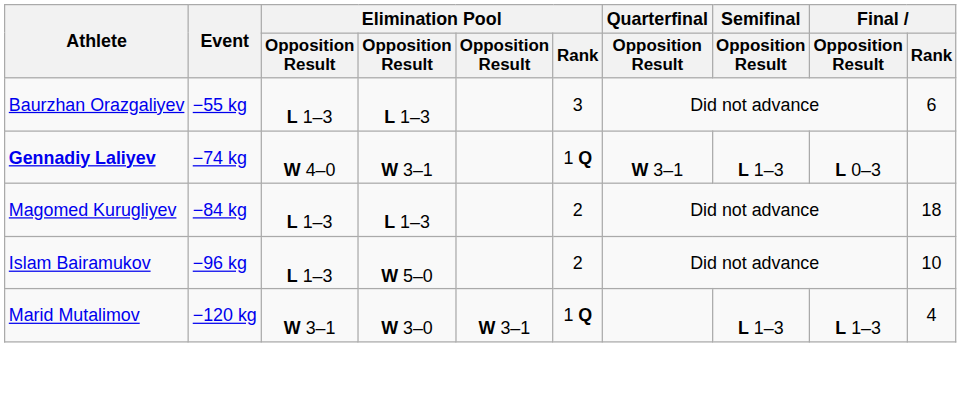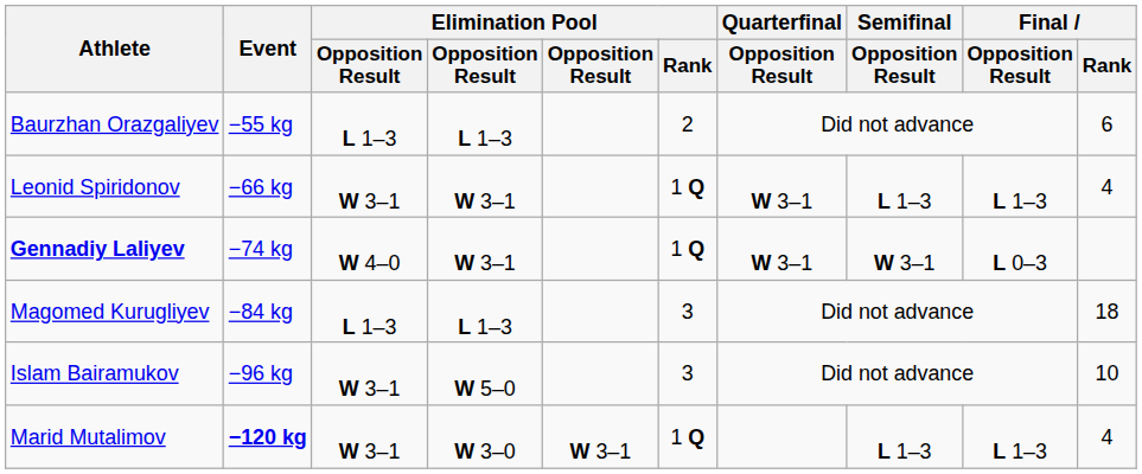 <table class="wikitable" style="font-size:90%">
 <tr>
 <th rowspan="2">Athlete</th>
 <th rowspan="2">Event</th>
 <th colspan=4>Elimination Pool</th>
 <th>Quarterfinal</th>
 <th>Semifinal</th>
 <th colspan=2>Final / </th>
 </tr>
 <tr style="font-size: 95%">
 <th>Opposition<br>Result</th>
 <th>Opposition<br>Result</th>
 <th>Opposition<br>Result</th>
 <th>Rank</th>
 <th>Opposition<br>Result</th>
 <th>Opposition<br>Result</th>
 <th>Opposition<br>Result</th>
 <th>Rank</th>
 </tr>
 <tr align=center>
 <td align=left><a href='#'>Baurzhan Orazgaliyev</a></td>
 <td align=left><a href='#'>−55 kg</a></td>
 <td><br><strong>L</strong> 1–3 <sup></sup></td>
 <td><br><strong>L</strong> 1–3 <sup></sup></td>
 <td></td>
-<td>3</td>
+<td>2</td>
 <td colspan=3>Did not advance</td>
 <td>6</td>
+</tr>
+<tr align=center>
+<td align=left><a href='#'>Leonid Spiridonov</a></td>
+<td align=left><a href='#'>−66 kg</a></td>
+<td><br><strong>W</strong> 3–1 <sup></sup></td>
+<td><br><strong>W</strong> 3–1 <sup></sup></td>
+<td></td>
+<td>1 <strong>Q</strong></td>
+<td><br><strong>W</strong> 3–1 <sup></sup></td>
+<td><br><strong>L</strong> 1–3 <sup></sup></td>
+<td><br><strong>L</strong> 1–3 <sup></sup></td>
+<td>4</td>
 </tr>
 <tr align=center>
 <td align=left><strong><a href='#'>Gennadiy Laliyev</a></strong></td>
 <td align=left><a href='#'>−74 kg</a></td>
 <td><br><strong>W</strong> 4–0 <sup></sup></td>
 <td><br><strong>W</strong> 3–1 <sup></sup></td>
 <td></td>
 <td>1 <strong>Q</strong></td>
 <td><br><strong>W</strong> 3–1 <sup></sup></td>
-<td><br><strong>L</strong> 1–3 <sup></sup></td>
+<td><br><strong>W</strong> 3–1 <sup></sup></td>
 <td><br><strong>L</strong> 0–3 <sup></sup></td>
 <td></td>
 </tr>
 <tr align=center>
 <td align=left><a href='#'>Magomed Kurugliyev</a></td>
 <td align=left><a href='#'>−84 kg</a></td>
 <td><br><strong>L</strong> 1–3 <sup></sup></td>
 <td><br><strong>L</strong> 1–3 <sup></sup></td>
 <td></td>
-<td>2</td>
+<td>3</td>
 <td colspan=3>Did not advance</td>
 <td>18</td>
 </tr>
 <tr align=center>
 <td align=left><a href='#'>Islam Bairamukov</a></td>
 <td align=left><a href='#'>−96 kg</a></td>
-<td><br><strong>L</strong> 1–3 <sup></sup></td>
+<td><br><strong>W</strong> 3–1 <sup></sup></td>
 <td><br><strong>W</strong> 5–0 <sup></sup></td>
 <td></td>
-<td>2</td>
+<td>3</td>
 <td colspan=3>Did not advance</td>
 <td>10</td>
 </tr>
 <tr align=center>
 <td align=left><a href='#'>Marid Mutalimov</a></td>
-<td align=left><a href='#'>−120 kg</a></td>
+<td align=left><strong><a href='#'>−120 kg</a></strong></td>
 <td><br><strong>W</strong> 3–1 <sup></sup></td>
 <td><br><strong>W</strong> 3–0 <sup></sup></td>
 <td><br><strong>W</strong> 3–1 <sup></sup></td>
 <td>1 <strong>Q</strong></td>
 <td></td>
 <td><br><strong>L</strong> 1–3 <sup></sup></td>
 <td><br><strong>L</strong> 1–3 <sup></sup></td>
 <td>4</td>
 </tr>
 </table>
